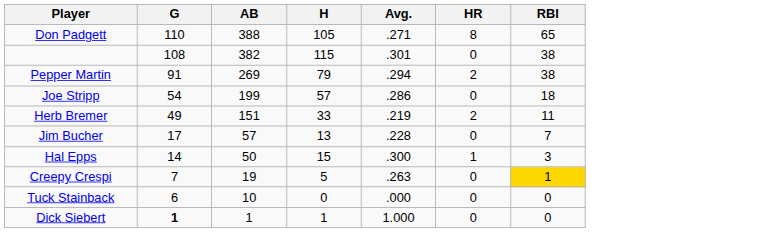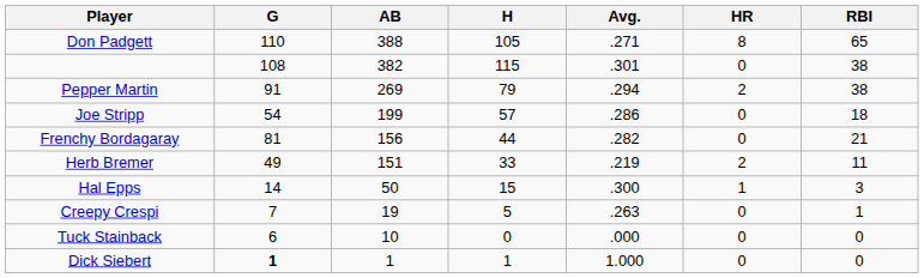 <table class="wikitable sortable">
 <tr>
 <th bgcolor="#DDDDFF" width="16%">Player</th>
 <th bgcolor="#DDDDFF" width="9%">G</th>
 <th bgcolor="#DDDDFF" width="9%">AB</th>
 <th bgcolor="#DDDDFF" width="9%">H</th>
 <th bgcolor="#DDDDFF" width="9%">Avg.</th>
 <th bgcolor="#DDDDFF" width="9%">HR</th>
 <th bgcolor="#DDDDFF" width="9%">RBI</th>
 </tr>
 <tr align="center">
 <td><a href='#'>Don Padgett</a></td>
 <td>110</td>
 <td>388</td>
 <td>105</td>
 <td>.271</td>
 <td>8</td>
 <td>65</td>
 </tr>
 <tr align="center">
 <td></td>
 <td>108</td>
 <td>382</td>
 <td>115</td>
 <td>.301</td>
 <td>0</td>
 <td>38</td>
 </tr>
 <tr align="center">
 <td><a href='#'>Pepper Martin</a></td>
 <td>91</td>
 <td>269</td>
 <td>79</td>
 <td>.294</td>
 <td>2</td>
 <td>38</td>
 </tr>
 <tr align="center">
 <td><a href='#'>Joe Stripp</a></td>
 <td>54</td>
 <td>199</td>
 <td>57</td>
 <td>.286</td>
 <td>0</td>
 <td>18</td>
 </tr>
 <tr align="center">
+<td><a href='#'>Frenchy Bordagaray</a></td>
+<td>81</td>
+<td>156</td>
+<td>44</td>
+<td>.282</td>
+<td>0</td>
+<td>21</td>
+</tr>
+<tr align="center">
 <td><a href='#'>Herb Bremer</a></td>
 <td>49</td>
 <td>151</td>
 <td>33</td>
 <td>.219</td>
 <td>2</td>
 <td>11</td>
-</tr>
-<tr align="center">
-<td><a href='#'>Jim Bucher</a></td>
-<td>17</td>
-<td>57</td>
-<td>13</td>
-<td>.228</td>
-<td>0</td>
-<td>7</td>
 </tr>
 <tr align="center">
 <td><a href='#'>Hal Epps</a></td>
 <td>14</td>
 <td>50</td>
 <td>15</td>
 <td>.300</td>
 <td>1</td>
 <td>3</td>
 </tr>
 <tr align="center">
 <td><a href='#'>Creepy Crespi</a></td>
 <td>7</td>
 <td>19</td>
 <td>5</td>
 <td>.263</td>
 <td>0</td>
-<td style="background: gold;">1</td>
+<td>1</td>
 </tr>
 <tr align="center">
 <td><a href='#'>Tuck Stainback</a></td>
 <td>6</td>
 <td>10</td>
 <td>0</td>
 <td>.000</td>
 <td>0</td>
 <td>0</td>
 </tr>
 <tr align="center">
 <td><a href='#'>Dick Siebert</a></td>
 <td><strong>1</strong></td>
 <td>1</td>
 <td>1</td>
 <td>1.000</td>
 <td>0</td>
 <td>0</td>
 </tr>
 </table>
